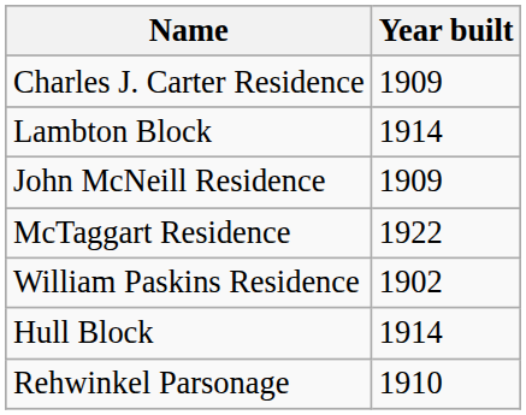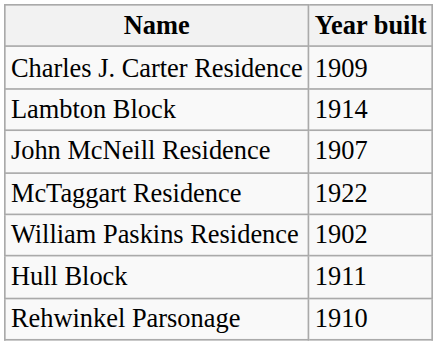 <table class="wikitable">
 <tr>
 <th>Name</th>
 <th>Year built</th>
 </tr>
 <tr>
 <td>Charles J. Carter Residence</td>
 <td>1909</td>
 </tr>
 <tr>
 <td>Lambton Block</td>
 <td>1914</td>
 </tr>
 <tr>
 <td>John McNeill Residence</td>
-<td>1909</td>
+<td>1907</td>
 </tr>
 <tr>
 <td>McTaggart Residence</td>
 <td>1922</td>
 </tr>
 <tr>
 <td>William Paskins Residence</td>
 <td>1902</td>
 </tr>
 <tr>
 <td>Hull Block</td>
-<td>1914</td>
+<td>1911</td>
 </tr>
 <tr>
 <td>Rehwinkel Parsonage</td>
 <td>1910</td>
 </tr>
 </table>
